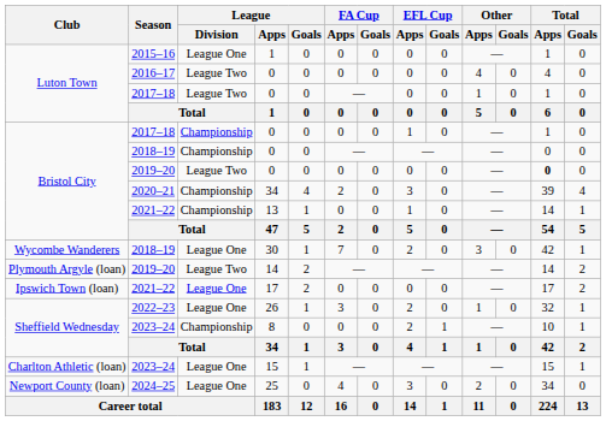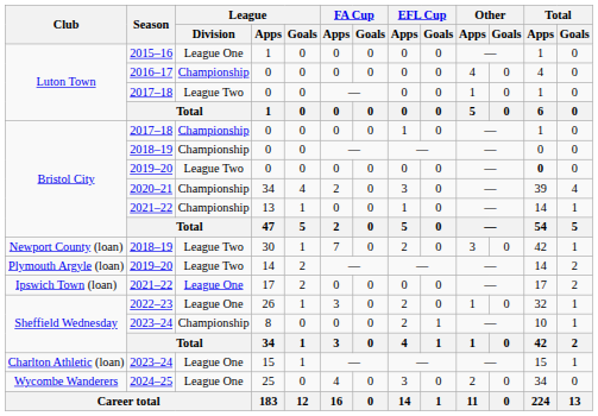 <table class=wikitable style=text-align:center>
 <tr>
 <th rowspan=2>Club</th>
 <th rowspan=2>Season</th>
 <th colspan=3>League</th>
 <th colspan=2><a href='#'>FA Cup</a></th>
 <th colspan=2><a href='#'>EFL Cup</a></th>
 <th colspan=2>Other</th>
 <th colspan=2>Total</th>
 </tr>
 <tr>
 <th>Division</th>
 <th>Apps</th>
 <th>Goals</th>
 <th>Apps</th>
 <th>Goals</th>
 <th>Apps</th>
 <th>Goals</th>
 <th>Apps</th>
 <th>Goals</th>
 <th>Apps</th>
 <th>Goals</th>
 </tr>
 <tr>
 <td rowspan=4><a href='#'>Luton Town</a></td>
 <td><a href='#'>2015–16</a></td>
 <td>League One</td>
 <td>1</td>
 <td>0</td>
 <td>0</td>
 <td>0</td>
 <td>0</td>
 <td>0</td>
 <td colspan=2>—</td>
 <td>1</td>
 <td>0</td>
 </tr>
 <tr>
 <td><a href='#'>2016–17</a></td>
-<td>League Two</td>
+<td><a href='#'>Championship</a></td>
 <td>0</td>
 <td>0</td>
 <td>0</td>
 <td>0</td>
 <td>0</td>
 <td>0</td>
 <td>4</td>
 <td>0</td>
 <td>4</td>
 <td>0</td>
 </tr>
 <tr>
 <td><a href='#'>2017–18</a></td>
 <td>League Two</td>
 <td>0</td>
 <td>0</td>
 <td colspan=2>—</td>
 <td>0</td>
 <td>0</td>
 <td>1</td>
 <td>0</td>
 <td>1</td>
 <td>0</td>
 </tr>
 <tr>
 <th colspan=2>Total</th>
 <th>1</th>
 <th>0</th>
 <th>0</th>
 <th>0</th>
 <th>0</th>
 <th>0</th>
 <th>5</th>
 <th>0</th>
 <th>6</th>
 <th>0</th>
 </tr>
 <tr>
 <td rowspan=6><a href='#'>Bristol City</a></td>
 <td><a href='#'>2017–18</a></td>
 <td><a href='#'>Championship</a></td>
 <td>0</td>
 <td>0</td>
 <td>0</td>
 <td>0</td>
 <td>1</td>
 <td>0</td>
 <td colspan=2>—</td>
 <td>1</td>
 <td>0</td>
 </tr>
 <tr>
 <td><a href='#'>2018–19</a></td>
 <td>Championship</td>
 <td>0</td>
 <td>0</td>
 <td colspan=2>—</td>
 <td colspan=2>—</td>
 <td colspan=2>—</td>
 <td>0</td>
 <td>0</td>
 </tr>
 <tr>
 <td><a href='#'>2019–20</a></td>
 <td>League Two</td>
 <td>0</td>
 <td>0</td>
 <td>0</td>
 <td>0</td>
 <td>0</td>
 <td>0</td>
 <td colspan=2>—</td>
 <td><strong>0</strong></td>
 <td>0</td>
 </tr>
 <tr>
 <td><a href='#'>2020–21</a></td>
 <td>Championship</td>
 <td>34</td>
 <td>4</td>
 <td>2</td>
 <td>0</td>
 <td>3</td>
 <td>0</td>
 <td colspan=2>—</td>
 <td>39</td>
 <td>4</td>
 </tr>
 <tr>
 <td><a href='#'>2021–22</a></td>
 <td>Championship</td>
 <td>13</td>
 <td>1</td>
 <td>0</td>
 <td>0</td>
 <td>1</td>
 <td>0</td>
 <td colspan=2>—</td>
 <td>14</td>
 <td>1</td>
 </tr>
 <tr>
 <th colspan=2>Total</th>
 <th>47</th>
 <th>5</th>
 <th>2</th>
 <th>0</th>
 <th>5</th>
 <th>0</th>
 <th colspan=2>—</th>
 <th>54</th>
 <th>5</th>
 </tr>
 <tr>
-<td><a href='#'>Wycombe Wanderers</a></td>
+<td><a href='#'>Newport County</a> (loan)</td>
 <td><a href='#'>2018–19</a></td>
-<td>League One</td>
+<td>League Two</td>
 <td>30</td>
 <td>1</td>
 <td>7</td>
 <td>0</td>
 <td>2</td>
 <td>0</td>
 <td>3</td>
 <td>0</td>
 <td>42</td>
 <td>1</td>
 </tr>
 <tr>
 <td><a href='#'>Plymouth Argyle</a> (loan)</td>
 <td><a href='#'>2019–20</a></td>
 <td>League Two</td>
 <td>14</td>
 <td>2</td>
 <td colspan=2>—</td>
 <td colspan=2>—</td>
 <td colspan=2>—</td>
 <td>14</td>
 <td>2</td>
 </tr>
 <tr>
 <td><a href='#'>Ipswich Town</a> (loan)</td>
 <td><a href='#'>2021–22</a></td>
 <td><a href='#'>League One</a></td>
 <td>17</td>
 <td>2</td>
 <td>0</td>
 <td>0</td>
 <td>0</td>
 <td>0</td>
 <td colspan=2>—</td>
 <td>17</td>
 <td>2</td>
 </tr>
 <tr>
 <td rowspan=3><a href='#'>Sheffield Wednesday</a></td>
 <td><a href='#'>2022–23</a></td>
 <td>League One</td>
 <td>26</td>
 <td>1</td>
 <td>3</td>
 <td>0</td>
 <td>2</td>
 <td>0</td>
 <td>1</td>
 <td>0</td>
 <td>32</td>
 <td>1</td>
 </tr>
 <tr>
 <td><a href='#'>2023–24</a></td>
 <td>Championship</td>
 <td>8</td>
 <td>0</td>
 <td>0</td>
 <td>0</td>
 <td>2</td>
 <td>1</td>
 <td colspan=2>—</td>
 <td>10</td>
 <td>1</td>
 </tr>
 <tr>
 <th colspan=2>Total</th>
 <th>34</th>
 <th>1</th>
 <th>3</th>
 <th>0</th>
 <th>4</th>
 <th>1</th>
 <th>1</th>
 <th>0</th>
 <th>42</th>
 <th>2</th>
 </tr>
 <tr>
 <td><a href='#'>Charlton Athletic</a> (loan)</td>
 <td><a href='#'>2023–24</a></td>
 <td>League One</td>
 <td>15</td>
 <td>1</td>
 <td colspan=2>—</td>
 <td colspan=2>—</td>
 <td colspan=2>—</td>
 <td>15</td>
 <td>1</td>
 </tr>
 <tr>
-<td><a href='#'>Newport County</a> (loan)</td>
+<td><a href='#'>Wycombe Wanderers</a></td>
 <td><a href='#'>2024–25</a></td>
 <td>League One</td>
 <td>25</td>
 <td>0</td>
 <td>4</td>
 <td>0</td>
 <td>3</td>
 <td>0</td>
 <td>2</td>
 <td>0</td>
 <td>34</td>
 <td>0</td>
 </tr>
 <tr>
 <th colspan=3>Career total</th>
 <th>183</th>
 <th>12</th>
 <th>16</th>
 <th>0</th>
 <th>14</th>
 <th>1</th>
 <th>11</th>
 <th>0</th>
 <th>224</th>
 <th>13</th>
 </tr>
 </table>
